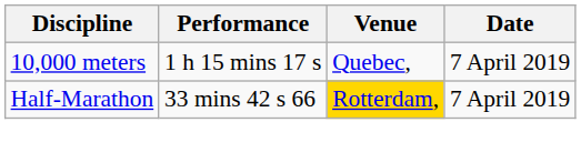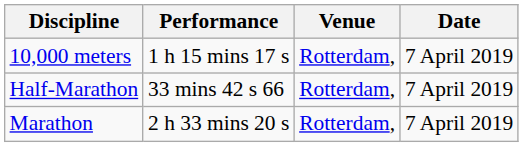 <table class="wikitable">
 <tr>
 <th>Discipline</th>
 <th>Performance</th>
 <th>Venue</th>
 <th>Date</th>
 </tr>
 <tr>
 <td><a href='#'>10,000 meters</a></td>
 <td>1 h 15 mins 17 s</td>
-<td><a href='#'>Quebec</a>, </td>
+<td><a href='#'>Rotterdam</a>, </td>
 <td>7 April 2019</td>
 </tr>
 <tr>
 <td><a href='#'>Half-Marathon</a></td>
 <td>33 mins 42 s 66</td>
-<td style="background: gold;"><a href='#'>Rotterdam</a>, </td>
+<td><a href='#'>Rotterdam</a>, </td>
+<td>7 April 2019</td>
+</tr>
+<tr>
+<td><a href='#'>Marathon</a></td>
+<td>2 h 33 mins 20 s</td>
+<td><a href='#'>Rotterdam</a>, </td>
 <td>7 April 2019</td>
 </tr>
 </table>
